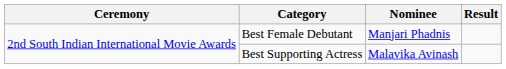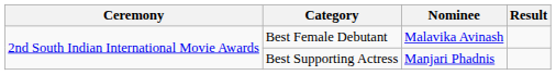 <table class="wikitable">
 <tr>
 <th>Ceremony</th>
 <th>Category</th>
 <th>Nominee</th>
 <th>Result</th>
 </tr>
 <tr>
 <td rowspan=2><a href='#'>2nd South Indian International Movie Awards</a></td>
 <td>Best Female Debutant</td>
-<td><a href='#'>Manjari Phadnis</a></td>
+<td><a href='#'>Malavika Avinash</a></td>
 <td></td>
 </tr>
 <tr>
 <td>Best Supporting Actress</td>
-<td><a href='#'>Malavika Avinash</a></td>
+<td><a href='#'>Manjari Phadnis</a></td>
 <td></td>
 </tr>
 </table>
